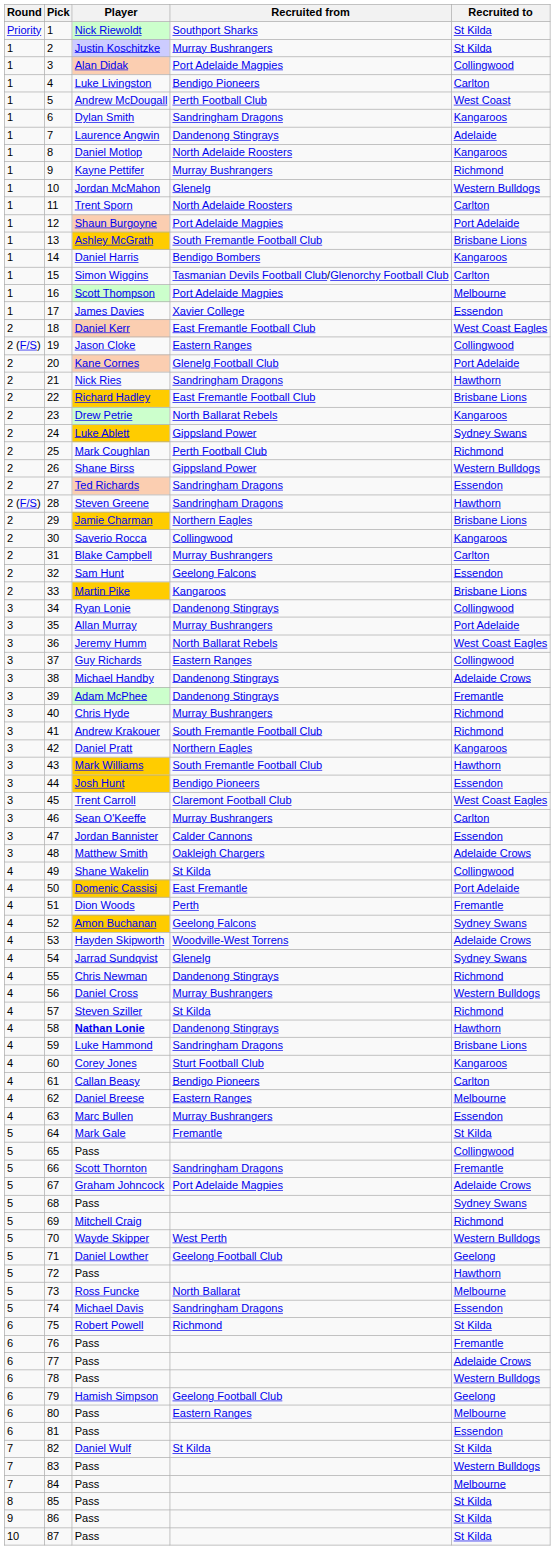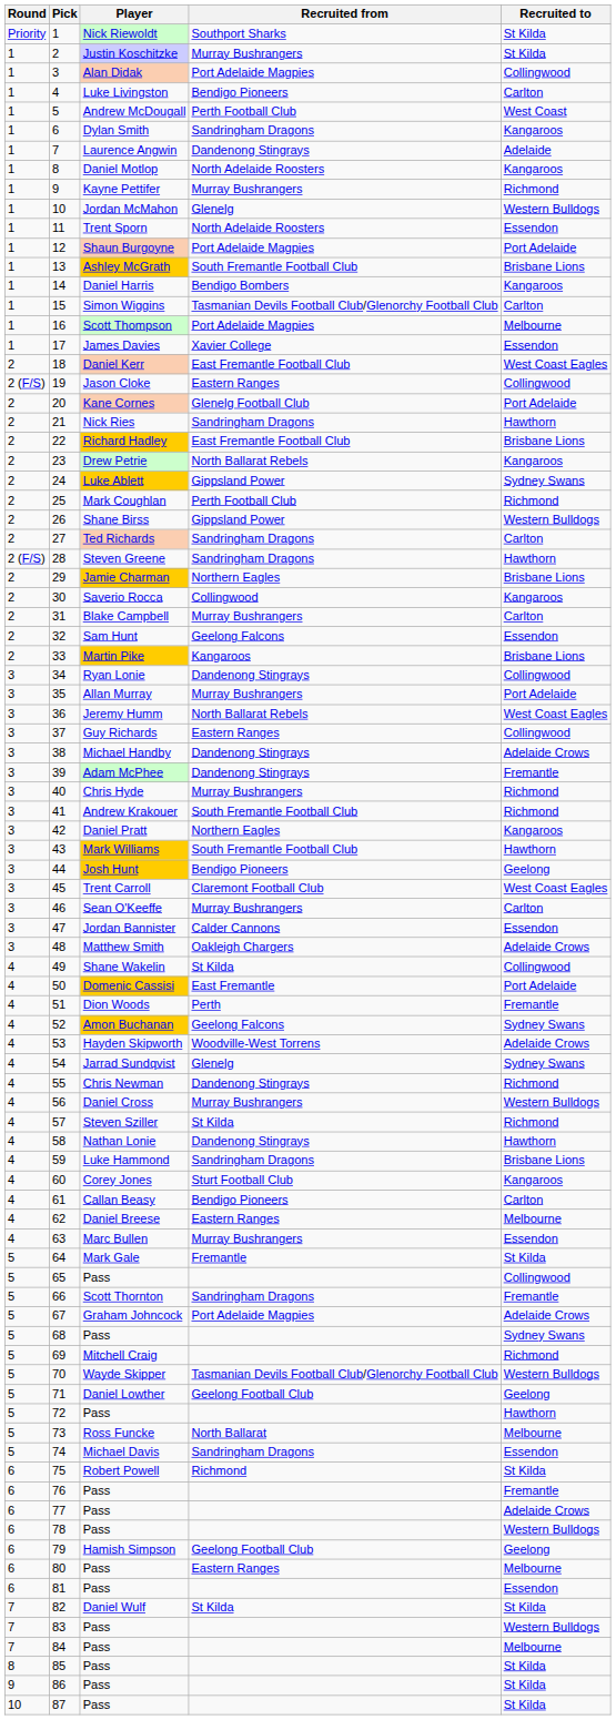 <table class="wikitable sortable">
 <tr>
 <th>Round</th>
 <th>Pick</th>
 <th>Player</th>
 <th>Recruited from</th>
 <th>Recruited to</th>
 </tr>
 <tr>
 <td><a href='#'>Priority</a></td>
 <td>1</td>
 <td bgcolor="#CCFFCC"><a href='#'>Nick Riewoldt</a></td>
 <td><a href='#'>Southport Sharks</a></td>
 <td><a href='#'>St Kilda</a></td>
 </tr>
 <tr>
 <td>1</td>
 <td>2</td>
 <td bgcolor="#CCCCFF"><a href='#'>Justin Koschitzke</a></td>
 <td><a href='#'>Murray Bushrangers</a></td>
 <td><a href='#'>St Kilda</a></td>
 </tr>
 <tr>
 <td>1</td>
 <td>3</td>
 <td bgcolor="#FBCEB1"><a href='#'>Alan Didak</a></td>
 <td><a href='#'>Port Adelaide Magpies</a></td>
 <td><a href='#'>Collingwood</a></td>
 </tr>
 <tr>
 <td>1</td>
 <td>4</td>
 <td><a href='#'>Luke Livingston</a></td>
 <td><a href='#'>Bendigo Pioneers</a></td>
 <td><a href='#'>Carlton</a></td>
 </tr>
 <tr>
 <td>1</td>
 <td>5</td>
 <td><a href='#'>Andrew McDougall</a></td>
 <td><a href='#'>Perth Football Club</a></td>
 <td><a href='#'>West Coast</a></td>
 </tr>
 <tr>
 <td>1</td>
 <td>6</td>
 <td><a href='#'>Dylan Smith</a></td>
 <td><a href='#'>Sandringham Dragons</a></td>
 <td><a href='#'>Kangaroos</a></td>
 </tr>
 <tr>
 <td>1</td>
 <td>7</td>
 <td><a href='#'>Laurence Angwin</a></td>
 <td><a href='#'>Dandenong Stingrays</a></td>
 <td><a href='#'>Adelaide</a></td>
 </tr>
 <tr>
 <td>1</td>
 <td>8</td>
 <td><a href='#'>Daniel Motlop</a></td>
 <td><a href='#'>North Adelaide Roosters</a></td>
 <td><a href='#'>Kangaroos</a></td>
 </tr>
 <tr>
 <td>1</td>
 <td>9</td>
 <td><a href='#'>Kayne Pettifer</a></td>
 <td><a href='#'>Murray Bushrangers</a></td>
 <td><a href='#'>Richmond</a></td>
 </tr>
 <tr>
 <td>1</td>
 <td>10</td>
 <td><a href='#'>Jordan McMahon</a></td>
 <td><a href='#'>Glenelg</a></td>
 <td><a href='#'>Western Bulldogs</a></td>
 </tr>
 <tr>
 <td>1</td>
 <td>11</td>
 <td><a href='#'>Trent Sporn</a></td>
 <td><a href='#'>North Adelaide Roosters</a></td>
-<td><a href='#'>Carlton</a></td>
+<td><a href='#'>Essendon</a></td>
 </tr>
 <tr>
 <td>1</td>
 <td>12</td>
 <td bgcolor="#FBCEB1"><a href='#'>Shaun Burgoyne</a></td>
 <td><a href='#'>Port Adelaide Magpies</a></td>
 <td><a href='#'>Port Adelaide</a></td>
 </tr>
 <tr>
 <td>1</td>
 <td>13</td>
 <td bgcolor="#FFCC00"><a href='#'>Ashley McGrath</a></td>
 <td><a href='#'>South Fremantle Football Club</a></td>
 <td><a href='#'>Brisbane Lions</a></td>
 </tr>
 <tr>
 <td>1</td>
 <td>14</td>
 <td><a href='#'>Daniel Harris</a></td>
 <td><a href='#'>Bendigo Bombers</a></td>
 <td><a href='#'>Kangaroos</a></td>
 </tr>
 <tr>
 <td>1</td>
 <td>15</td>
 <td><a href='#'>Simon Wiggins</a></td>
 <td><a href='#'>Tasmanian Devils Football Club</a>/<a href='#'>Glenorchy Football Club</a></td>
 <td><a href='#'>Carlton</a></td>
 </tr>
 <tr>
 <td>1</td>
 <td>16</td>
 <td bgcolor="#CCFFCC"><a href='#'>Scott Thompson</a></td>
 <td><a href='#'>Port Adelaide Magpies</a></td>
 <td><a href='#'>Melbourne</a></td>
 </tr>
 <tr>
 <td>1</td>
 <td>17</td>
 <td><a href='#'>James Davies</a></td>
 <td><a href='#'>Xavier College</a></td>
 <td><a href='#'>Essendon</a></td>
 </tr>
 <tr>
 <td>2</td>
 <td>18</td>
 <td bgcolor="#FBCEB1"><a href='#'>Daniel Kerr</a></td>
 <td><a href='#'>East Fremantle Football Club</a></td>
 <td><a href='#'>West Coast Eagles</a></td>
 </tr>
 <tr>
 <td>2 (<a href='#'>F/S</a>)</td>
 <td>19</td>
 <td><a href='#'>Jason Cloke</a></td>
 <td><a href='#'>Eastern Ranges</a></td>
 <td><a href='#'>Collingwood</a></td>
 </tr>
 <tr>
 <td>2</td>
 <td>20</td>
 <td bgcolor="#FBCEB1"><a href='#'>Kane Cornes</a></td>
 <td><a href='#'>Glenelg Football Club</a></td>
 <td><a href='#'>Port Adelaide</a></td>
 </tr>
 <tr>
 <td>2</td>
 <td>21</td>
 <td><a href='#'>Nick Ries</a></td>
 <td><a href='#'>Sandringham Dragons</a></td>
 <td><a href='#'>Hawthorn</a></td>
 </tr>
 <tr>
 <td>2</td>
 <td>22</td>
 <td bgcolor="#FFCC00"><a href='#'>Richard Hadley</a></td>
 <td><a href='#'>East Fremantle Football Club</a></td>
 <td><a href='#'>Brisbane Lions</a></td>
 </tr>
 <tr>
 <td>2</td>
 <td>23</td>
 <td bgcolor="#CCFFCC"><a href='#'>Drew Petrie</a></td>
 <td><a href='#'>North Ballarat Rebels</a></td>
 <td><a href='#'>Kangaroos</a></td>
 </tr>
 <tr>
 <td>2</td>
 <td>24</td>
 <td bgcolor="#FFCC00"><a href='#'>Luke Ablett</a></td>
 <td><a href='#'>Gippsland Power</a></td>
 <td><a href='#'>Sydney Swans</a></td>
 </tr>
 <tr>
 <td>2</td>
 <td>25</td>
 <td><a href='#'>Mark Coughlan</a></td>
 <td><a href='#'>Perth Football Club</a></td>
 <td><a href='#'>Richmond</a></td>
 </tr>
 <tr>
 <td>2</td>
 <td>26</td>
 <td><a href='#'>Shane Birss</a></td>
 <td><a href='#'>Gippsland Power</a></td>
 <td><a href='#'>Western Bulldogs</a></td>
 </tr>
 <tr>
 <td>2</td>
 <td>27</td>
 <td bgcolor="#FBCEB1"><a href='#'>Ted Richards</a></td>
 <td><a href='#'>Sandringham Dragons</a></td>
-<td><a href='#'>Essendon</a></td>
+<td><a href='#'>Carlton</a></td>
 </tr>
 <tr>
 <td>2 (<a href='#'>F/S</a>)</td>
 <td>28</td>
 <td><a href='#'>Steven Greene</a></td>
 <td><a href='#'>Sandringham Dragons</a></td>
 <td><a href='#'>Hawthorn</a></td>
 </tr>
 <tr>
 <td>2</td>
 <td>29</td>
 <td bgcolor="#FFCC00"><a href='#'>Jamie Charman</a></td>
 <td><a href='#'>Northern Eagles</a></td>
 <td><a href='#'>Brisbane Lions</a></td>
 </tr>
 <tr>
 <td>2</td>
 <td>30</td>
 <td><a href='#'>Saverio Rocca</a></td>
 <td><a href='#'>Collingwood</a></td>
 <td><a href='#'>Kangaroos</a></td>
 </tr>
 <tr>
 <td>2</td>
 <td>31</td>
 <td><a href='#'>Blake Campbell</a></td>
 <td><a href='#'>Murray Bushrangers</a></td>
 <td><a href='#'>Carlton</a></td>
 </tr>
 <tr>
 <td>2</td>
 <td>32</td>
 <td><a href='#'>Sam Hunt</a></td>
 <td><a href='#'>Geelong Falcons</a></td>
 <td><a href='#'>Essendon</a></td>
 </tr>
 <tr>
 <td>2</td>
 <td>33</td>
 <td bgcolor="#FFCC00"><a href='#'>Martin Pike</a></td>
 <td><a href='#'>Kangaroos</a></td>
 <td><a href='#'>Brisbane Lions</a></td>
 </tr>
 <tr>
 <td>3</td>
 <td>34</td>
 <td><a href='#'>Ryan Lonie</a></td>
 <td><a href='#'>Dandenong Stingrays</a></td>
 <td><a href='#'>Collingwood</a></td>
 </tr>
 <tr>
 <td>3</td>
 <td>35</td>
 <td><a href='#'>Allan Murray</a></td>
 <td><a href='#'>Murray Bushrangers</a></td>
 <td><a href='#'>Port Adelaide</a></td>
 </tr>
 <tr>
 <td>3</td>
 <td>36</td>
 <td><a href='#'>Jeremy Humm</a></td>
 <td><a href='#'>North Ballarat Rebels</a></td>
 <td><a href='#'>West Coast Eagles</a></td>
 </tr>
 <tr>
 <td>3</td>
 <td>37</td>
 <td><a href='#'>Guy Richards</a></td>
 <td><a href='#'>Eastern Ranges</a></td>
 <td><a href='#'>Collingwood</a></td>
 </tr>
 <tr>
 <td>3</td>
 <td>38</td>
 <td><a href='#'>Michael Handby</a></td>
 <td><a href='#'>Dandenong Stingrays</a></td>
 <td><a href='#'>Adelaide Crows</a></td>
 </tr>
 <tr>
 <td>3</td>
 <td>39</td>
 <td bgcolor="#CCFFCC"><a href='#'>Adam McPhee</a></td>
 <td><a href='#'>Dandenong Stingrays</a></td>
 <td><a href='#'>Fremantle</a></td>
 </tr>
 <tr>
 <td>3</td>
 <td>40</td>
 <td><a href='#'>Chris Hyde</a></td>
 <td><a href='#'>Murray Bushrangers</a></td>
 <td><a href='#'>Richmond</a></td>
 </tr>
 <tr>
 <td>3</td>
 <td>41</td>
 <td><a href='#'>Andrew Krakouer</a></td>
 <td><a href='#'>South Fremantle Football Club</a></td>
 <td><a href='#'>Richmond</a></td>
 </tr>
 <tr>
 <td>3</td>
 <td>42</td>
 <td><a href='#'>Daniel Pratt</a></td>
 <td><a href='#'>Northern Eagles</a></td>
 <td><a href='#'>Kangaroos</a></td>
 </tr>
 <tr>
 <td>3</td>
 <td>43</td>
 <td bgcolor="#FFCC00"><a href='#'>Mark Williams</a></td>
 <td><a href='#'>South Fremantle Football Club</a></td>
 <td><a href='#'>Hawthorn</a></td>
 </tr>
 <tr>
 <td>3</td>
 <td>44</td>
 <td bgcolor="#FFCC00"><a href='#'>Josh Hunt</a></td>
 <td><a href='#'>Bendigo Pioneers</a></td>
-<td><a href='#'>Essendon</a></td>
+<td><a href='#'>Geelong</a></td>
 </tr>
 <tr>
 <td>3</td>
 <td>45</td>
 <td><a href='#'>Trent Carroll</a></td>
 <td><a href='#'>Claremont Football Club</a></td>
 <td><a href='#'>West Coast Eagles</a></td>
 </tr>
 <tr>
 <td>3</td>
 <td>46</td>
 <td><a href='#'>Sean O'Keeffe</a></td>
 <td><a href='#'>Murray Bushrangers</a></td>
 <td><a href='#'>Carlton</a></td>
 </tr>
 <tr>
 <td>3</td>
 <td>47</td>
 <td><a href='#'>Jordan Bannister</a></td>
 <td><a href='#'>Calder Cannons</a></td>
 <td><a href='#'>Essendon</a></td>
 </tr>
 <tr>
 <td>3</td>
 <td>48</td>
 <td><a href='#'>Matthew Smith</a></td>
 <td><a href='#'>Oakleigh Chargers</a></td>
 <td><a href='#'>Adelaide Crows</a></td>
 </tr>
 <tr>
 <td>4</td>
 <td>49</td>
 <td><a href='#'>Shane Wakelin</a></td>
 <td><a href='#'>St Kilda</a></td>
 <td><a href='#'>Collingwood</a></td>
 </tr>
 <tr>
 <td>4</td>
 <td>50</td>
 <td bgcolor="#FFCC00"><a href='#'>Domenic Cassisi</a></td>
 <td><a href='#'>East Fremantle</a></td>
 <td><a href='#'>Port Adelaide</a></td>
 </tr>
 <tr>
 <td>4</td>
 <td>51</td>
 <td><a href='#'>Dion Woods</a></td>
 <td><a href='#'>Perth</a></td>
 <td><a href='#'>Fremantle</a></td>
 </tr>
 <tr>
 <td>4</td>
 <td>52</td>
 <td bgcolor="#FFCC00"><a href='#'>Amon Buchanan</a></td>
 <td><a href='#'>Geelong Falcons</a></td>
 <td><a href='#'>Sydney Swans</a></td>
 </tr>
 <tr>
 <td>4</td>
 <td>53</td>
 <td><a href='#'>Hayden Skipworth</a></td>
 <td><a href='#'>Woodville-West Torrens</a></td>
 <td><a href='#'>Adelaide Crows</a></td>
 </tr>
 <tr>
 <td>4</td>
 <td>54</td>
 <td><a href='#'>Jarrad Sundqvist</a></td>
 <td><a href='#'>Glenelg</a></td>
 <td><a href='#'>Sydney Swans</a></td>
 </tr>
 <tr>
 <td>4</td>
 <td>55</td>
 <td><a href='#'>Chris Newman</a></td>
 <td><a href='#'>Dandenong Stingrays</a></td>
 <td><a href='#'>Richmond</a></td>
 </tr>
 <tr>
 <td>4</td>
 <td>56</td>
 <td><a href='#'>Daniel Cross</a></td>
 <td><a href='#'>Murray Bushrangers</a></td>
 <td><a href='#'>Western Bulldogs</a></td>
 </tr>
 <tr>
 <td>4</td>
 <td>57</td>
 <td><a href='#'>Steven Sziller</a></td>
 <td><a href='#'>St Kilda</a></td>
 <td><a href='#'>Richmond</a></td>
 </tr>
 <tr>
 <td>4</td>
 <td>58</td>
-<td><strong><a href='#'>Nathan Lonie</a></strong></td>
+<td><a href='#'>Nathan Lonie</a></td>
 <td><a href='#'>Dandenong Stingrays</a></td>
 <td><a href='#'>Hawthorn</a></td>
 </tr>
 <tr>
 <td>4</td>
 <td>59</td>
 <td><a href='#'>Luke Hammond</a></td>
 <td><a href='#'>Sandringham Dragons</a></td>
 <td><a href='#'>Brisbane Lions</a></td>
 </tr>
 <tr>
 <td>4</td>
 <td>60</td>
 <td><a href='#'>Corey Jones</a></td>
 <td><a href='#'>Sturt Football Club</a></td>
 <td><a href='#'>Kangaroos</a></td>
 </tr>
 <tr>
 <td>4</td>
 <td>61</td>
 <td><a href='#'>Callan Beasy</a></td>
 <td><a href='#'>Bendigo Pioneers</a></td>
 <td><a href='#'>Carlton</a></td>
 </tr>
 <tr>
 <td>4</td>
 <td>62</td>
 <td><a href='#'>Daniel Breese</a></td>
 <td><a href='#'>Eastern Ranges</a></td>
 <td><a href='#'>Melbourne</a></td>
 </tr>
 <tr>
 <td>4</td>
 <td>63</td>
 <td><a href='#'>Marc Bullen</a></td>
 <td><a href='#'>Murray Bushrangers</a></td>
 <td><a href='#'>Essendon</a></td>
 </tr>
 <tr>
 <td>5</td>
 <td>64</td>
 <td><a href='#'>Mark Gale</a></td>
 <td><a href='#'>Fremantle</a></td>
 <td><a href='#'>St Kilda</a></td>
 </tr>
 <tr>
 <td>5</td>
 <td>65</td>
 <td>Pass</td>
 <td></td>
 <td><a href='#'>Collingwood</a></td>
 </tr>
 <tr>
 <td>5</td>
 <td>66</td>
 <td><a href='#'>Scott Thornton</a></td>
 <td><a href='#'>Sandringham Dragons</a></td>
 <td><a href='#'>Fremantle</a></td>
 </tr>
 <tr>
 <td>5</td>
 <td>67</td>
 <td><a href='#'>Graham Johncock</a></td>
 <td><a href='#'>Port Adelaide Magpies</a></td>
 <td><a href='#'>Adelaide Crows</a></td>
 </tr>
 <tr>
 <td>5</td>
 <td>68</td>
 <td>Pass</td>
 <td></td>
 <td><a href='#'>Sydney Swans</a></td>
 </tr>
 <tr>
 <td>5</td>
 <td>69</td>
 <td><a href='#'>Mitchell Craig</a></td>
 <td></td>
 <td><a href='#'>Richmond</a></td>
 </tr>
 <tr>
 <td>5</td>
 <td>70</td>
 <td><a href='#'>Wayde Skipper</a></td>
-<td><a href='#'>West Perth</a></td>
+<td><a href='#'>Tasmanian Devils Football Club</a>/<a href='#'>Glenorchy Football Club</a></td>
 <td><a href='#'>Western Bulldogs</a></td>
 </tr>
 <tr>
 <td>5</td>
 <td>71</td>
 <td><a href='#'>Daniel Lowther</a></td>
 <td><a href='#'>Geelong Football Club</a></td>
 <td><a href='#'>Geelong</a></td>
 </tr>
 <tr>
 <td>5</td>
 <td>72</td>
 <td>Pass</td>
 <td></td>
 <td><a href='#'>Hawthorn</a></td>
 </tr>
 <tr>
 <td>5</td>
 <td>73</td>
 <td><a href='#'>Ross Funcke</a></td>
 <td><a href='#'>North Ballarat</a></td>
 <td><a href='#'>Melbourne</a></td>
 </tr>
 <tr>
 <td>5</td>
 <td>74</td>
 <td><a href='#'>Michael Davis</a></td>
 <td><a href='#'>Sandringham Dragons</a></td>
 <td><a href='#'>Essendon</a></td>
 </tr>
 <tr>
 <td>6</td>
 <td>75</td>
 <td><a href='#'>Robert Powell</a></td>
 <td><a href='#'>Richmond</a></td>
 <td><a href='#'>St Kilda</a></td>
 </tr>
 <tr>
 <td>6</td>
 <td>76</td>
 <td>Pass</td>
 <td></td>
 <td><a href='#'>Fremantle</a></td>
 </tr>
 <tr>
 <td>6</td>
 <td>77</td>
 <td>Pass</td>
 <td></td>
 <td><a href='#'>Adelaide Crows</a></td>
 </tr>
 <tr>
 <td>6</td>
 <td>78</td>
 <td>Pass</td>
 <td></td>
 <td><a href='#'>Western Bulldogs</a></td>
 </tr>
 <tr>
 <td>6</td>
 <td>79</td>
 <td><a href='#'>Hamish Simpson</a></td>
 <td><a href='#'>Geelong Football Club</a></td>
 <td><a href='#'>Geelong</a></td>
 </tr>
 <tr>
 <td>6</td>
 <td>80</td>
 <td>Pass</td>
 <td><a href='#'>Eastern Ranges</a></td>
 <td><a href='#'>Melbourne</a></td>
 </tr>
 <tr>
 <td>6</td>
 <td>81</td>
 <td>Pass</td>
 <td></td>
 <td><a href='#'>Essendon</a></td>
 </tr>
 <tr>
 <td>7</td>
 <td>82</td>
 <td><a href='#'>Daniel Wulf</a></td>
 <td><a href='#'>St Kilda</a></td>
 <td><a href='#'>St Kilda</a></td>
 </tr>
 <tr>
 <td>7</td>
 <td>83</td>
 <td>Pass</td>
 <td></td>
 <td><a href='#'>Western Bulldogs</a></td>
 </tr>
 <tr>
 <td>7</td>
 <td>84</td>
 <td>Pass</td>
 <td></td>
 <td><a href='#'>Melbourne</a></td>
 </tr>
 <tr>
 <td>8</td>
 <td>85</td>
 <td>Pass</td>
 <td></td>
 <td><a href='#'>St Kilda</a></td>
 </tr>
 <tr>
 <td>9</td>
 <td>86</td>
 <td>Pass</td>
 <td></td>
 <td><a href='#'>St Kilda</a></td>
 </tr>
 <tr>
 <td>10</td>
 <td>87</td>
 <td>Pass</td>
 <td></td>
 <td><a href='#'>St Kilda</a></td>
 </tr>
 </table>
